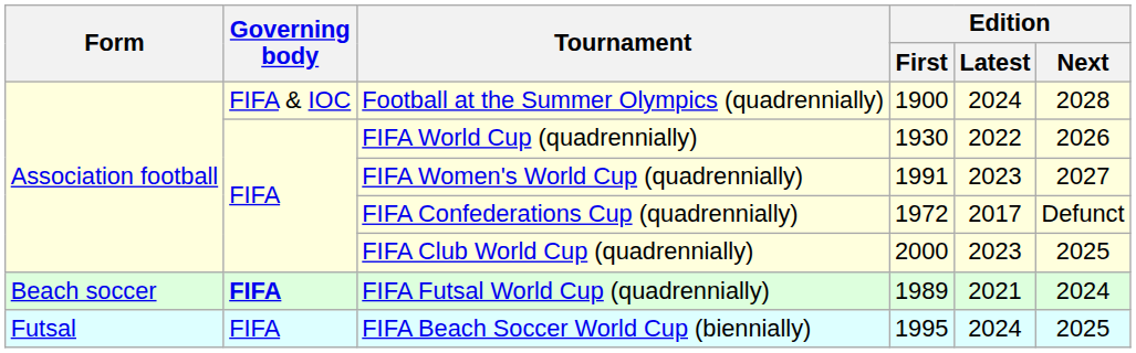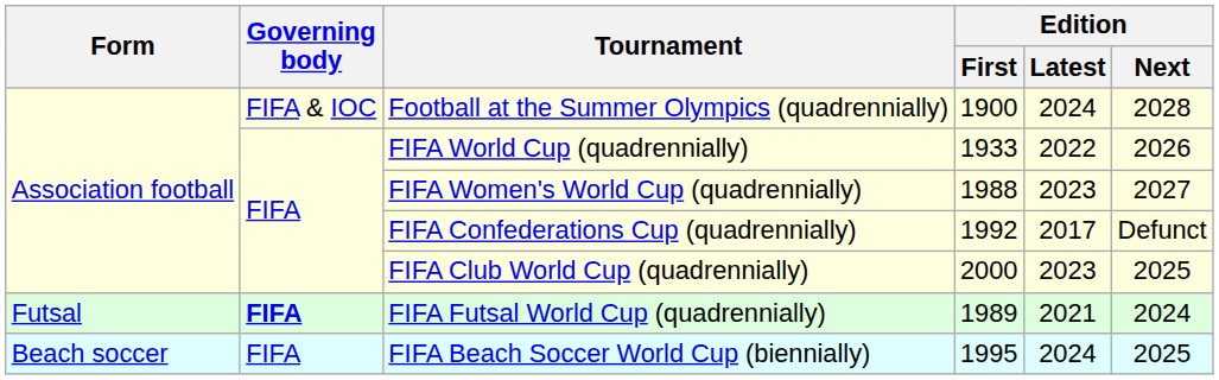 <table class="wikitable">
 <tr>
 <th rowspan="2">Form</th>
 <th rowspan="2"><a href='#'>Governing<br>body</a></th>
 <th rowspan="2">Tournament</th>
 <th colspan="3">Edition</th>
 </tr>
 <tr>
 <th>First</th>
 <th>Latest</th>
 <th>Next</th>
 </tr>
 <tr style="background: #ffd;">
 <td rowspan="5"><a href='#'>Association football</a></td>
 <td><a href='#'>FIFA</a> & <a href='#'>IOC</a></td>
 <td><a href='#'>Football at the Summer Olympics</a> (quadrennially)</td>
 <td style="text-align:center;">1900</td>
 <td style="text-align:center;">2024</td>
 <td style="text-align:center;">2028</td>
 </tr>
 <tr style="background: #ffd;">
 <td rowspan="4"><a href='#'>FIFA</a></td>
 <td><a href='#'>FIFA World Cup</a> (quadrennially)</td>
-<td style="text-align:center;">1930</td>
+<td style="text-align:center;">1933</td>
 <td style="text-align:center;">2022</td>
 <td style="text-align:center;">2026</td>
 </tr>
 <tr style="background: #ffd;">
 <td><a href='#'>FIFA Women's World Cup</a> (quadrennially)</td>
-<td style="text-align:center;">1991</td>
+<td style="text-align:center;">1988</td>
 <td style="text-align:center;">2023</td>
 <td style="text-align:center;">2027</td>
 </tr>
 <tr style="background: #ffd;">
 <td><a href='#'>FIFA Confederations Cup</a> (quadrennially)</td>
-<td style="text-align:center;">1972</td>
+<td style="text-align:center;">1992</td>
 <td style="text-align:center;">2017</td>
 <td style="text-align:center;">Defunct</td>
 </tr>
 <tr style="background: #ffd;">
 <td><a href='#'>FIFA Club World Cup</a> (quadrennially)</td>
 <td style="text-align:center;">2000</td>
 <td style="text-align:center;">2023</td>
 <td style="text-align:center;">2025</td>
 </tr>
 <tr style="background: #dfd;">
-<td><a href='#'>Beach soccer</a></td>
+<td><a href='#'>Futsal</a></td>
 <td><strong><a href='#'>FIFA</a></strong></td>
 <td><a href='#'>FIFA Futsal World Cup</a> (quadrennially)</td>
 <td style="text-align:center;">1989</td>
 <td style="text-align:center;">2021</td>
 <td style="text-align:center;">2024</td>
 </tr>
 <tr style="background: #dff;">
-<td><a href='#'>Futsal</a></td>
+<td><a href='#'>Beach soccer</a></td>
 <td><a href='#'>FIFA</a></td>
 <td><a href='#'>FIFA Beach Soccer World Cup</a> (biennially)</td>
 <td style="text-align:center;">1995</td>
 <td style="text-align:center;">2024</td>
 <td style="text-align:center;">2025</td>
 </tr>
 </table>
